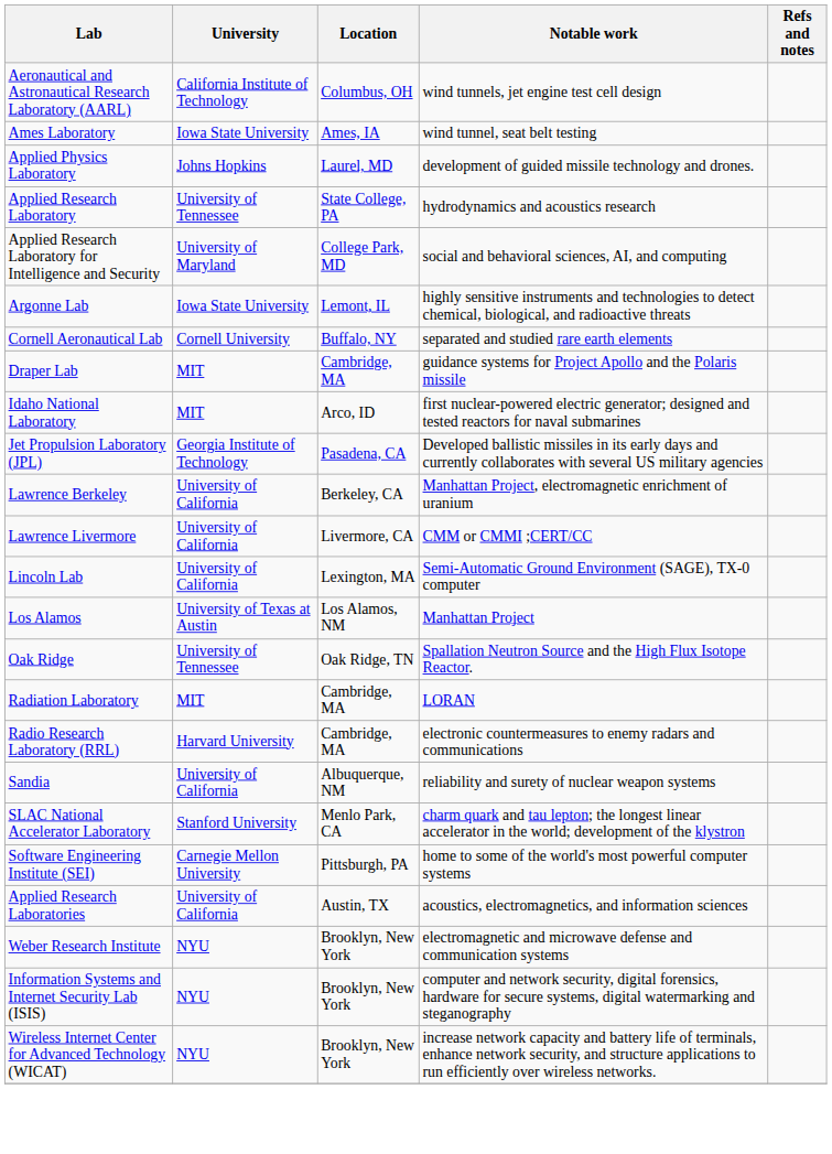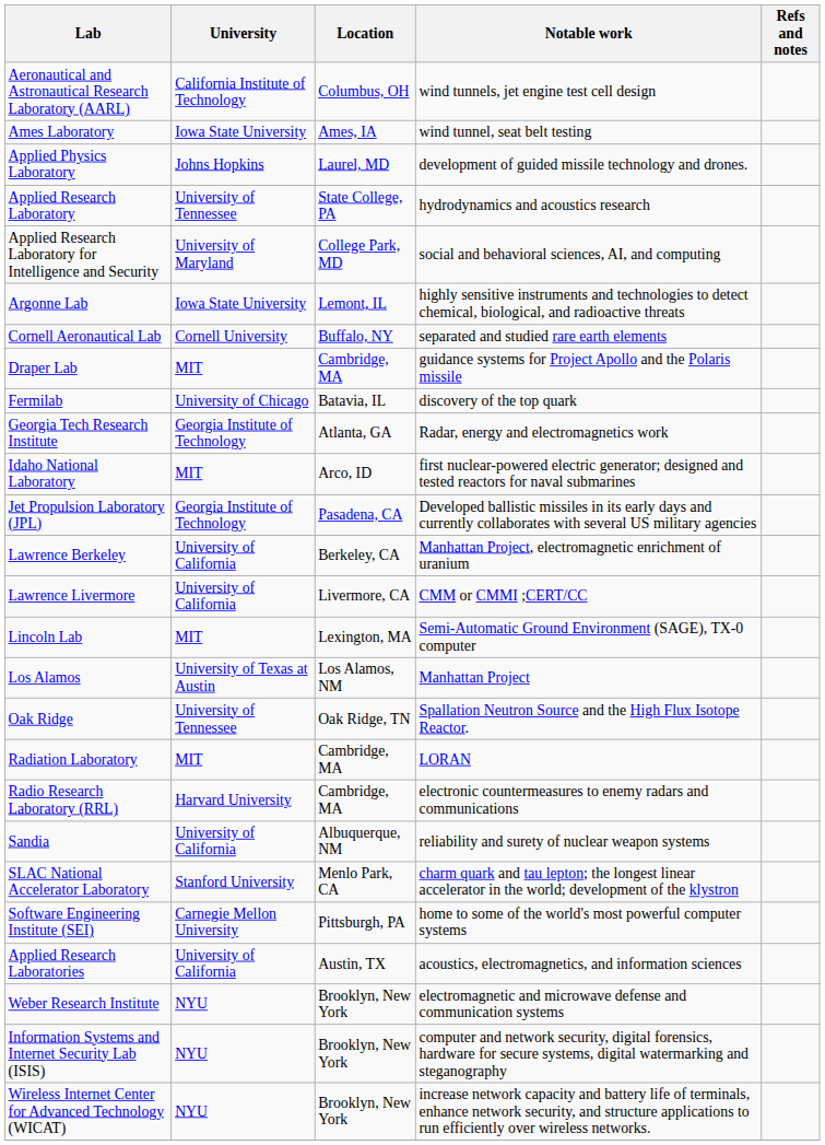 <table class="wikitable sortable">
 <tr>
 <th width=170px>Lab</th>
 <th width=145px>University</th>
 <th width=100px>Location</th>
 <th>Notable work</th>
 <th>Refs and notes</th>
 </tr>
 <tr>
 <td><a href='#'>Aeronautical and Astronautical Research Laboratory (AARL)</a></td>
 <td><a href='#'>California Institute of Technology</a></td>
 <td><a href='#'>Columbus, OH</a></td>
 <td>wind tunnels,  jet engine test cell design</td>
 <td></td>
 </tr>
 <tr>
 <td><a href='#'>Ames Laboratory</a></td>
 <td><a href='#'>Iowa State University</a></td>
 <td><a href='#'>Ames, IA</a></td>
 <td>wind tunnel, seat belt testing</td>
 <td></td>
 </tr>
 <tr>
 <td><a href='#'>Applied Physics Laboratory</a></td>
 <td><a href='#'>Johns Hopkins</a></td>
 <td><a href='#'>Laurel, MD</a></td>
 <td>development of guided missile technology and drones.</td>
 <td></td>
 </tr>
 <tr>
 <td><a href='#'>Applied Research Laboratory</a></td>
 <td><a href='#'>University of Tennessee</a></td>
 <td><a href='#'>State College, PA</a></td>
 <td>hydrodynamics and acoustics research</td>
 <td></td>
 </tr>
 <tr>
 <td>Applied Research Laboratory for Intelligence and Security</td>
 <td><a href='#'>University of Maryland</a></td>
 <td><a href='#'>College Park, MD</a></td>
 <td>social and behavioral sciences, AI, and computing</td>
 <td></td>
 </tr>
 <tr>
 <td><a href='#'>Argonne Lab</a></td>
 <td><a href='#'>Iowa State University</a></td>
 <td><a href='#'>Lemont, IL</a></td>
 <td>highly sensitive instruments and technologies to detect chemical, biological, and radioactive threats</td>
 <td></td>
 </tr>
 <tr>
 <td><a href='#'>Cornell Aeronautical Lab</a></td>
 <td><a href='#'>Cornell University</a></td>
 <td><a href='#'>Buffalo, NY</a></td>
 <td>separated and studied <a href='#'>rare earth elements</a></td>
 <td></td>
 </tr>
 <tr>
 <td><a href='#'>Draper Lab</a></td>
 <td><a href='#'>MIT</a></td>
 <td><a href='#'>Cambridge, MA</a></td>
 <td>guidance systems for <a href='#'>Project Apollo</a> and the <a href='#'>Polaris missile</a></td>
 <td></td>
 </tr>
 <tr>
+<td><a href='#'>Fermilab</a></td>
+<td><a href='#'>University of Chicago</a></td>
+<td>Batavia, IL</td>
+<td>discovery of the top quark</td>
+<td></td>
+</tr>
+<tr>
+<td><a href='#'>Georgia Tech Research Institute</a></td>
+<td><a href='#'>Georgia Institute of Technology</a></td>
+<td>Atlanta, GA</td>
+<td>Radar, energy and electromagnetics work</td>
+<td></td>
+</tr>
+<tr>
 <td><a href='#'>Idaho National Laboratory</a></td>
 <td><a href='#'>MIT</a></td>
 <td>Arco, ID</td>
 <td>first nuclear-powered electric generator; designed and tested reactors for naval submarines</td>
 <td></td>
 </tr>
 <tr>
 <td><a href='#'>Jet Propulsion Laboratory (JPL)</a></td>
 <td><a href='#'>Georgia Institute of Technology</a></td>
 <td><a href='#'>Pasadena, CA</a></td>
 <td>Developed ballistic missiles in its early days and currently collaborates with several US military agencies</td>
 <td></td>
 </tr>
 <tr>
 <td><a href='#'>Lawrence Berkeley</a></td>
 <td><a href='#'>University of California</a></td>
 <td>Berkeley, CA</td>
 <td><a href='#'>Manhattan Project</a>, electromagnetic enrichment of uranium</td>
 <td></td>
 </tr>
 <tr>
 <td><a href='#'>Lawrence Livermore</a></td>
 <td><a href='#'>University of California</a></td>
 <td>Livermore, CA</td>
 <td><a href='#'>CMM</a> or <a href='#'>CMMI</a> ;<a href='#'>CERT/CC</a></td>
 <td></td>
 </tr>
 <tr>
 <td><a href='#'>Lincoln Lab</a></td>
-<td><a href='#'>University of California</a></td>
+<td><a href='#'>MIT</a></td>
 <td>Lexington, MA</td>
 <td><a href='#'>Semi-Automatic Ground Environment</a> (SAGE), TX-0 computer</td>
 <td></td>
 </tr>
 <tr>
 <td><a href='#'>Los Alamos</a></td>
 <td><a href='#'>University of Texas at Austin</a></td>
 <td>Los Alamos, NM</td>
 <td><a href='#'>Manhattan Project</a></td>
 <td></td>
 </tr>
 <tr>
 <td><a href='#'>Oak Ridge</a></td>
 <td><a href='#'>University of Tennessee</a></td>
 <td>Oak Ridge, TN</td>
 <td><a href='#'>Spallation Neutron Source</a> and the <a href='#'>High Flux Isotope Reactor</a>.</td>
 <td></td>
 </tr>
 <tr>
 <td><a href='#'>Radiation Laboratory</a></td>
 <td><a href='#'>MIT</a></td>
 <td>Cambridge, MA</td>
 <td><a href='#'>LORAN</a></td>
 <td></td>
 </tr>
 <tr>
 <td><a href='#'>Radio Research Laboratory (RRL)</a></td>
 <td><a href='#'>Harvard University</a></td>
 <td>Cambridge, MA</td>
 <td>electronic countermeasures to enemy radars and communications</td>
 <td></td>
 </tr>
 <tr>
 <td><a href='#'>Sandia</a></td>
 <td><a href='#'>University of California</a></td>
 <td>Albuquerque, NM</td>
 <td>reliability and surety of nuclear weapon systems</td>
 <td></td>
 </tr>
 <tr>
 <td><a href='#'>SLAC National Accelerator Laboratory</a></td>
 <td><a href='#'>Stanford University</a></td>
 <td>Menlo Park, CA</td>
 <td><a href='#'>charm quark</a> and <a href='#'>tau lepton</a>; the longest linear accelerator in the world; development of the <a href='#'>klystron</a></td>
 <td></td>
 </tr>
 <tr>
 <td><a href='#'>Software Engineering Institute (SEI)</a></td>
 <td><a href='#'>Carnegie Mellon University</a></td>
 <td>Pittsburgh, PA</td>
 <td>home to some of the world's most powerful computer systems</td>
 <td></td>
 </tr>
 <tr>
 <td><a href='#'>Applied Research Laboratories</a></td>
 <td><a href='#'>University of California</a></td>
 <td>Austin, TX</td>
 <td>acoustics, electromagnetics, and information sciences</td>
 <td></td>
 </tr>
 <tr>
 <td><a href='#'>Weber Research Institute</a></td>
 <td><a href='#'>NYU</a></td>
 <td>Brooklyn, New York</td>
 <td>electromagnetic and microwave defense and communication systems</td>
 <td></td>
 </tr>
 <tr>
 <td><a href='#'>Information Systems and Internet Security Lab</a> (ISIS)</td>
 <td><a href='#'>NYU</a></td>
 <td>Brooklyn, New York</td>
 <td>computer and network security, digital forensics, hardware for secure systems, digital watermarking and steganography</td>
 <td></td>
 </tr>
 <tr>
 <td><a href='#'>Wireless Internet Center for Advanced Technology</a> (WICAT)</td>
 <td><a href='#'>NYU</a></td>
 <td>Brooklyn, New York</td>
 <td>increase network capacity and battery life of terminals, enhance network security, and structure applications to run efficiently over wireless networks.</td>
 <td></td>
 </tr>
 <tr>
 </tr>
 </table>
